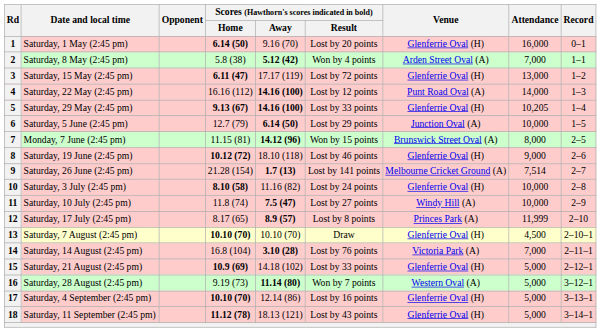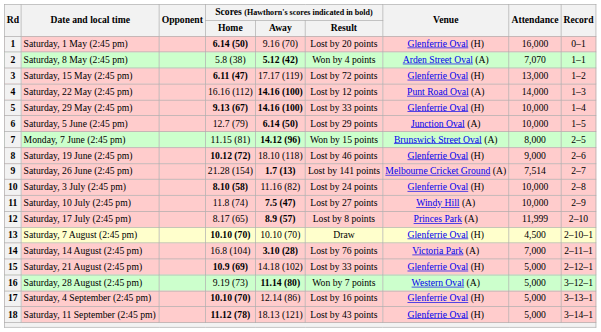 <table class="wikitable" style="font-size:90%; text-align:center; width: 100%; margin-left: auto; margin-right: auto">
 <tr>
 <th rowspan="2">Rd</th>
 <th rowspan="2">Date and local time</th>
 <th rowspan="2">Opponent</th>
 <th colspan="3">Scores <small>(Hawthorn's scores indicated in bold)</small></th>
 <th rowspan="2">Venue</th>
 <th rowspan="2">Attendance</th>
 <th rowspan="2">Record</th>
 </tr>
 <tr>
 <th>Home</th>
 <th>Away</th>
 <th>Result</th>
 </tr>
 <tr style="background:#fcc;">
 <th>1</th>
 <td align=left>Saturday, 1 May (2:45 pm)</td>
 <td align=left></td>
 <td><strong>6.14 (50)</strong></td>
 <td>9.16 (70)</td>
 <td>Lost by 20 points</td>
 <td><a href='#'>Glenferrie Oval</a> (H)</td>
 <td>16,000</td>
 <td>0–1</td>
 </tr>
 <tr style="background:#cfc">
 <th>2</th>
 <td align=left>Saturday, 8 May (2:45 pm)</td>
 <td align=left></td>
 <td>5.8 (38)</td>
 <td><strong>5.12 (42)</strong></td>
 <td>Won by 4 points</td>
 <td><a href='#'>Arden Street Oval</a> (A)</td>
-<td>7,000</td>
+<td>7,070</td>
 <td>1–1</td>
 </tr>
 <tr style="background:#fcc;">
 <th>3</th>
 <td align=left>Saturday, 15 May (2:45 pm)</td>
 <td align=left></td>
 <td><strong>6.11 (47)</strong></td>
 <td>17.17 (119)</td>
 <td>Lost by 72 points</td>
 <td><a href='#'>Glenferrie Oval</a> (H)</td>
 <td>13,000</td>
 <td>1–2</td>
 </tr>
 <tr style="background:#fcc;">
 <th>4</th>
 <td align=left>Saturday, 22 May (2:45 pm)</td>
 <td align=left></td>
 <td>16.16 (112)</td>
 <td><strong>14.16 (100)</strong></td>
 <td>Lost by 12 points</td>
 <td><a href='#'>Punt Road Oval</a> (A)</td>
 <td>14,000</td>
 <td>1–3</td>
 </tr>
 <tr style="background:#fcc;">
 <th>5</th>
 <td align=left>Saturday, 29 May (2:45 pm)</td>
 <td align=left></td>
 <td><strong>9.13 (67)</strong></td>
 <td><strong>14.16 (100)</strong></td>
 <td>Lost by 33 points</td>
 <td><a href='#'>Glenferrie Oval</a> (H)</td>
-<td>10,205</td>
+<td>10,000</td>
 <td>1–4</td>
 </tr>
 <tr style="background:#fcc;">
 <th>6</th>
 <td align=left>Saturday, 5 June (2:45 pm)</td>
 <td align=left></td>
 <td>12.7 (79)</td>
 <td><strong>6.14 (50)</strong></td>
 <td>Lost by 29 points</td>
 <td><a href='#'>Junction Oval</a> (A)</td>
 <td>10,000</td>
 <td>1–5</td>
 </tr>
 <tr style="background:#cfc">
 <th>7</th>
 <td align=left>Monday, 7 June (2:45 pm)</td>
 <td align=left></td>
 <td>11.15 (81)</td>
 <td><strong>14.12 (96)</strong></td>
 <td>Won by 15 points</td>
 <td><a href='#'>Brunswick Street Oval</a> (A)</td>
 <td>8,000</td>
 <td>2–5</td>
 </tr>
 <tr style="background:#fcc;">
 <th>8</th>
 <td align=left>Saturday, 19 June (2:45 pm)</td>
 <td align=left></td>
 <td><strong>10.12 (72)</strong></td>
 <td>18.10 (118)</td>
 <td>Lost by 46 points</td>
 <td><a href='#'>Glenferrie Oval</a> (H)</td>
 <td>9,000</td>
 <td>2–6</td>
 </tr>
 <tr style="background:#fcc;">
 <th>9</th>
 <td align=left>Saturday, 26 June (2:45 pm)</td>
 <td align=left></td>
 <td>21.28 (154)</td>
 <td><strong>1.7 (13)</strong></td>
 <td>Lost by 141 points</td>
 <td><a href='#'>Melbourne Cricket Ground</a> (A)</td>
 <td>7,514</td>
 <td>2–7</td>
 </tr>
 <tr style="background:#fcc;">
 <th>10</th>
 <td align=left>Saturday, 3 July (2:45 pm)</td>
 <td align=left></td>
 <td><strong>8.10 (58)</strong></td>
 <td>11.16 (82)</td>
 <td>Lost by 24 points</td>
 <td><a href='#'>Glenferrie Oval</a> (H)</td>
 <td>10,000</td>
 <td>2–8</td>
 </tr>
 <tr style="background:#fcc;">
 <th>11</th>
 <td align=left>Saturday, 10 July (2:45 pm)</td>
 <td align=left></td>
 <td>11.8 (74)</td>
 <td><strong>7.5 (47)</strong></td>
 <td>Lost by 27 points</td>
 <td><a href='#'>Windy Hill</a> (A)</td>
 <td>10,000</td>
 <td>2–9</td>
 </tr>
 <tr style="background:#fcc;">
 <th>12</th>
 <td align=left>Saturday, 17 July (2:45 pm)</td>
 <td align=left></td>
 <td>8.17 (65)</td>
 <td><strong>8.9 (57)</strong></td>
 <td>Lost by 8 points</td>
 <td><a href='#'>Princes Park</a> (A)</td>
 <td>11,999</td>
 <td>2–10</td>
 </tr>
 <tr style="background:#ffc;">
 <th>13</th>
 <td align=left>Saturday, 7 August (2:45 pm)</td>
 <td align=left></td>
 <td><strong>10.10 (70)</strong></td>
 <td>10.10 (70)</td>
 <td>Draw</td>
 <td><a href='#'>Glenferrie Oval</a> (H)</td>
 <td>4,500</td>
 <td>2–10–1</td>
 </tr>
 <tr style="background:#fcc;">
 <th>14</th>
 <td align=left>Saturday, 14 August (2:45 pm)</td>
 <td align=left></td>
 <td>16.8 (104)</td>
 <td><strong>3.10 (28)</strong></td>
 <td>Lost by 76 points</td>
 <td><a href='#'>Victoria Park</a> (A)</td>
 <td>7,000</td>
 <td>2–11–1</td>
 </tr>
 <tr style="background:#fcc;">
 <th>15</th>
 <td align=left>Saturday, 21 August (2:45 pm)</td>
 <td align=left></td>
 <td><strong>10.9 (69)</strong></td>
 <td>14.18 (102)</td>
 <td>Lost by 33 points</td>
 <td><a href='#'>Glenferrie Oval</a> (H)</td>
 <td>5,000</td>
 <td>2–12–1</td>
 </tr>
 <tr style="background:#cfc">
 <th>16</th>
 <td align=left>Saturday, 28 August (2:45 pm)</td>
 <td align=left></td>
 <td>9.19 (73)</td>
 <td><strong>11.14 (80)</strong></td>
 <td>Won by 7 points</td>
 <td><a href='#'>Western Oval</a> (A)</td>
 <td>5,000</td>
 <td>3–12–1</td>
 </tr>
 <tr style="background:#fcc;">
 <th>17</th>
 <td align=left>Saturday, 4 September (2:45 pm)</td>
 <td align=left></td>
 <td><strong>10.10 (70)</strong></td>
 <td>12.14 (86)</td>
 <td>Lost by 16 points</td>
 <td><a href='#'>Glenferrie Oval</a> (H)</td>
 <td>5,000</td>
 <td>3–13–1</td>
 </tr>
 <tr style="background:#fcc;">
 <th>18</th>
 <td align=left>Saturday, 11 September (2:45 pm)</td>
 <td align=left></td>
 <td><strong>11.12 (78)</strong></td>
 <td>18.13 (121)</td>
 <td>Lost by 43 points</td>
 <td><a href='#'>Glenferrie Oval</a> (H)</td>
 <td>5,000</td>
 <td>3–14–1</td>
 </tr>
 <tr>
 <th colspan="9"></th>
 </tr>
 </table>
